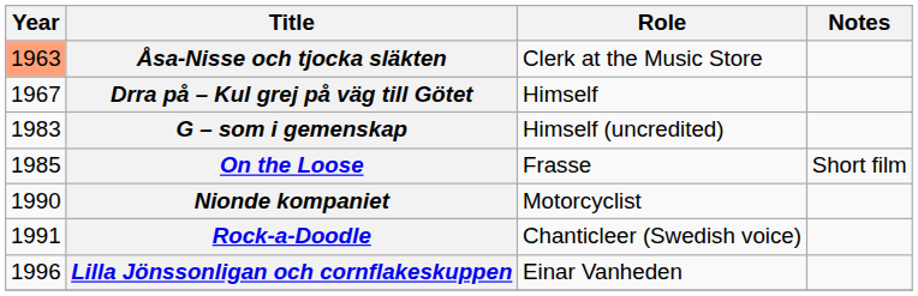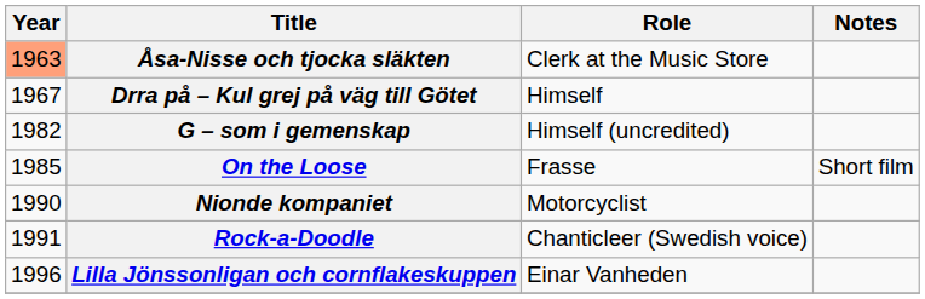 <table class="wikitable sortable plainrowheaders">
 <tr>
 <th scope="col">Year</th>
 <th scope="col">Title</th>
 <th scope="col">Role</th>
 <th scope="col" class="unsortable">Notes</th>
 </tr>
 <tr>
 <td style="background: lightsalmon; text-align:center;">1963</td>
 <th scope="row"><em>Åsa-Nisse och tjocka släkten</em></th>
 <td>Clerk at the Music Store</td>
 <td></td>
 </tr>
 <tr>
 <td style="text-align:center;">1967</td>
 <th scope="row"><em>Drra på – Kul grej på väg till Götet</em></th>
 <td>Himself</td>
 <td></td>
 </tr>
 <tr>
-<td style="text-align:center;">1983</td>
+<td style="text-align:center;">1982</td>
 <th scope="row"><em>G – som i gemenskap</em></th>
 <td>Himself (uncredited)</td>
 <td></td>
 </tr>
 <tr>
 <td style="text-align:center;">1985</td>
 <th scope="row"><em><a href='#'>On the Loose</a></em></th>
 <td>Frasse</td>
 <td>Short film</td>
 </tr>
 <tr>
 <td style="text-align:center;">1990</td>
 <th scope="row"><em>Nionde kompaniet</em></th>
 <td>Motorcyclist</td>
 <td></td>
 </tr>
 <tr>
 <td style="text-align:center;">1991</td>
 <th scope="row"><em><a href='#'>Rock-a-Doodle</a></em></th>
 <td>Chanticleer (Swedish voice)</td>
 <td></td>
 </tr>
 <tr>
 <td style="text-align:center;">1996</td>
 <th scope="row"><em><a href='#'>Lilla Jönssonligan och cornflakeskuppen</a></em></th>
 <td>Einar Vanheden</td>
 <td></td>
 </tr>
 <tr>
 </tr>
 </table>
